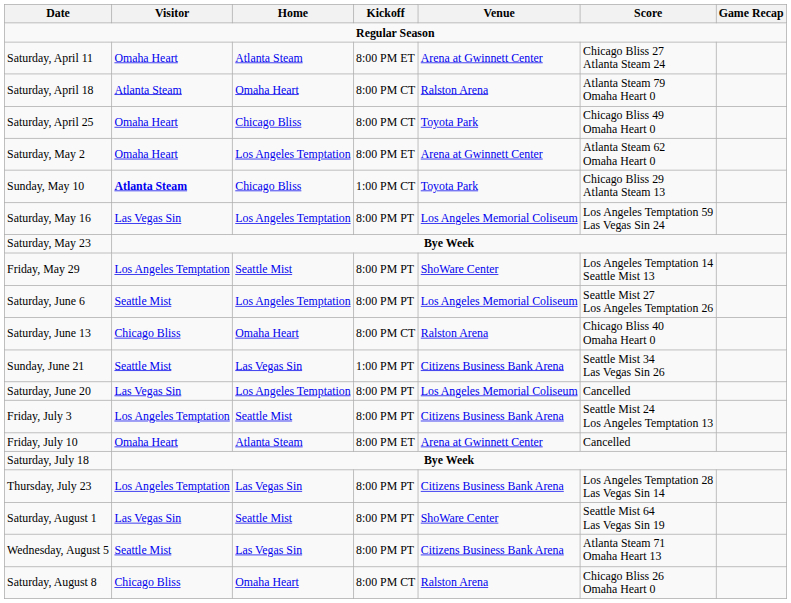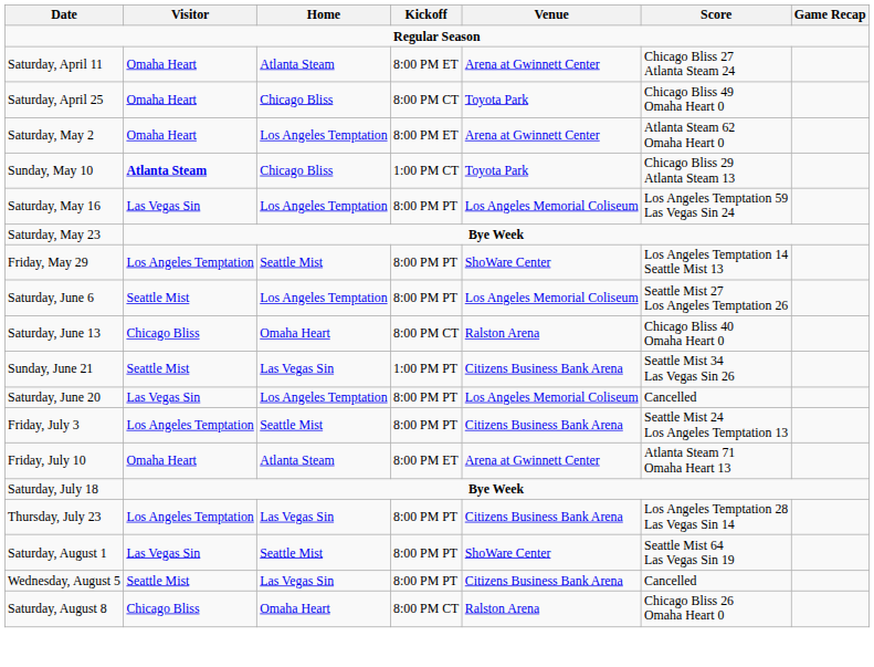 <table class="wikitable">
 <tr>
 <th>Date</th>
 <th>Visitor</th>
 <th>Home</th>
 <th>Kickoff</th>
 <th>Venue</th>
 <th>Score</th>
 <th>Game Recap</th>
 </tr>
 <tr>
 <td colspan="7" style="text-align:center;"><strong>Regular Season</strong></td>
 </tr>
 <tr>
 <td>Saturday, April 11</td>
 <td><a href='#'>Omaha Heart</a></td>
 <td><a href='#'>Atlanta Steam</a></td>
 <td>8:00 PM ET</td>
 <td><a href='#'>Arena at Gwinnett Center</a></td>
 <td>Chicago Bliss 27<br>Atlanta Steam 24</td>
-<td></td>
-</tr>
-<tr>
-<td>Saturday, April 18</td>
-<td><a href='#'>Atlanta Steam</a></td>
-<td><a href='#'>Omaha Heart</a></td>
-<td>8:00 PM CT</td>
-<td><a href='#'>Ralston Arena</a></td>
-<td>Atlanta Steam 79<br>Omaha Heart 0</td>
 <td></td>
 </tr>
 <tr>
 <td>Saturday, April 25</td>
 <td><a href='#'>Omaha Heart</a></td>
 <td><a href='#'>Chicago Bliss</a></td>
 <td>8:00 PM CT</td>
 <td><a href='#'>Toyota Park</a></td>
 <td>Chicago Bliss 49<br>Omaha Heart 0</td>
 <td></td>
 </tr>
 <tr>
 <td>Saturday, May 2</td>
 <td><a href='#'>Omaha Heart</a></td>
 <td><a href='#'>Los Angeles Temptation</a></td>
 <td>8:00 PM ET</td>
 <td><a href='#'>Arena at Gwinnett Center</a></td>
 <td>Atlanta Steam 62<br>Omaha Heart 0</td>
 <td></td>
 </tr>
 <tr>
 <td>Sunday, May 10</td>
 <td><strong><a href='#'>Atlanta Steam</a></strong></td>
 <td><a href='#'>Chicago Bliss</a></td>
 <td>1:00 PM CT</td>
 <td><a href='#'>Toyota Park</a></td>
 <td>Chicago Bliss 29<br>Atlanta Steam 13</td>
 <td></td>
 </tr>
 <tr>
 <td>Saturday, May 16</td>
 <td><a href='#'>Las Vegas Sin</a></td>
 <td><a href='#'>Los Angeles Temptation</a></td>
 <td>8:00 PM PT</td>
 <td><a href='#'>Los Angeles Memorial Coliseum</a></td>
 <td>Los Angeles Temptation 59<br>Las Vegas Sin 24</td>
 <td></td>
 </tr>
 <tr>
 <td>Saturday, May 23</td>
 <td colspan="6" style="text-align:center;"><strong>Bye Week</strong></td>
 </tr>
 <tr>
 <td>Friday, May 29</td>
 <td><a href='#'>Los Angeles Temptation</a></td>
 <td><a href='#'>Seattle Mist</a></td>
 <td>8:00 PM PT</td>
 <td><a href='#'>ShoWare Center</a></td>
 <td>Los Angeles Temptation 14<br>Seattle Mist 13</td>
 <td></td>
 </tr>
 <tr>
 <td>Saturday, June 6</td>
 <td><a href='#'>Seattle Mist</a></td>
 <td><a href='#'>Los Angeles Temptation</a></td>
 <td>8:00 PM PT</td>
 <td><a href='#'>Los Angeles Memorial Coliseum</a></td>
 <td>Seattle Mist 27<br>Los Angeles Temptation 26</td>
 <td></td>
 </tr>
 <tr>
 <td>Saturday, June 13</td>
 <td><a href='#'>Chicago Bliss</a></td>
 <td><a href='#'>Omaha Heart</a></td>
 <td>8:00 PM CT</td>
 <td><a href='#'>Ralston Arena</a></td>
 <td>Chicago Bliss 40<br>Omaha Heart 0</td>
 <td></td>
 </tr>
 <tr>
 <td>Sunday, June 21</td>
 <td><a href='#'>Seattle Mist</a></td>
 <td><a href='#'>Las Vegas Sin</a></td>
 <td>1:00 PM PT</td>
 <td><a href='#'>Citizens Business Bank Arena</a></td>
 <td>Seattle Mist 34<br>Las Vegas Sin 26</td>
 <td></td>
 </tr>
 <tr>
 <td>Saturday, June 20</td>
 <td><a href='#'>Las Vegas Sin</a></td>
 <td><a href='#'>Los Angeles Temptation</a></td>
 <td>8:00 PM PT</td>
 <td><a href='#'>Los Angeles Memorial Coliseum</a></td>
 <td>Cancelled</td>
 <td></td>
 </tr>
 <tr>
 <td>Friday, July 3</td>
 <td><a href='#'>Los Angeles Temptation</a></td>
 <td><a href='#'>Seattle Mist</a></td>
 <td>8:00 PM PT</td>
 <td><a href='#'>Citizens Business Bank Arena</a></td>
 <td>Seattle Mist 24<br>Los Angeles Temptation 13</td>
 <td></td>
 </tr>
 <tr>
 <td>Friday, July 10</td>
 <td><a href='#'>Omaha Heart</a></td>
 <td><a href='#'>Atlanta Steam</a></td>
 <td>8:00 PM ET</td>
 <td><a href='#'>Arena at Gwinnett Center</a></td>
-<td>Cancelled</td>
+<td>Atlanta Steam 71<br>Omaha Heart 13</td>
 <td></td>
 </tr>
 <tr>
 <td>Saturday, July 18</td>
 <td colspan="6" style="text-align:center;"><strong>Bye Week</strong></td>
 </tr>
 <tr>
 <td>Thursday, July 23</td>
 <td><a href='#'>Los Angeles Temptation</a></td>
 <td><a href='#'>Las Vegas Sin</a></td>
 <td>8:00 PM PT</td>
 <td><a href='#'>Citizens Business Bank Arena</a></td>
 <td>Los Angeles Temptation 28<br>Las Vegas Sin 14</td>
 <td></td>
 </tr>
 <tr>
 <td>Saturday, August 1</td>
 <td><a href='#'>Las Vegas Sin</a></td>
 <td><a href='#'>Seattle Mist</a></td>
 <td>8:00 PM PT</td>
 <td><a href='#'>ShoWare Center</a></td>
 <td>Seattle Mist 64<br>Las Vegas Sin 19</td>
 <td></td>
 </tr>
 <tr>
 <td>Wednesday, August 5</td>
 <td><a href='#'>Seattle Mist</a></td>
 <td><a href='#'>Las Vegas Sin</a></td>
 <td>8:00 PM PT</td>
 <td><a href='#'>Citizens Business Bank Arena</a></td>
-<td>Atlanta Steam 71<br>Omaha Heart 13</td>
+<td>Cancelled</td>
 <td></td>
 </tr>
 <tr>
 <td>Saturday, August 8</td>
 <td><a href='#'>Chicago Bliss</a></td>
 <td><a href='#'>Omaha Heart</a></td>
 <td>8:00 PM CT</td>
 <td><a href='#'>Ralston Arena</a></td>
 <td>Chicago Bliss 26<br>Omaha Heart 0</td>
 <td></td>
 </tr>
 </table>
